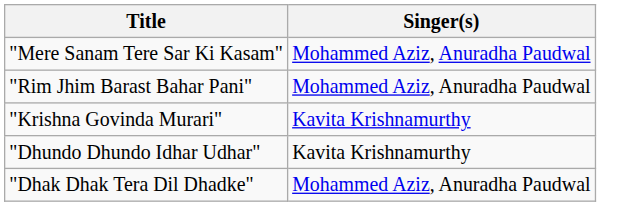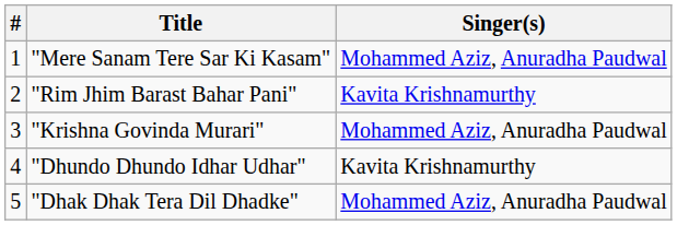 <table class="wikitable" style="font-size:95%;">
 <tr>
+<th>#</th>
 <th>Title</th>
 <th>Singer(s)</th>
 </tr>
 <tr>
+<td>1</td>
 <td>"Mere Sanam Tere Sar Ki Kasam"</td>
 <td><a href='#'>Mohammed Aziz</a>, <a href='#'>Anuradha Paudwal</a></td>
 </tr>
 <tr>
+<td>2</td>
 <td>"Rim Jhim Barast Bahar Pani"</td>
+<td><a href='#'>Kavita Krishnamurthy</a></td>
+</tr>
+<tr>
+<td>3</td>
+<td>"Krishna Govinda Murari"</td>
 <td><a href='#'>Mohammed Aziz</a>, Anuradha Paudwal</td>
 </tr>
 <tr>
-<td>"Krishna Govinda Murari"</td>
-<td><a href='#'>Kavita Krishnamurthy</a></td>
-</tr>
-<tr>
+<td>4</td>
 <td>"Dhundo Dhundo Idhar Udhar"</td>
 <td>Kavita Krishnamurthy</td>
 </tr>
 <tr>
+<td>5</td>
 <td>"Dhak Dhak Tera Dil Dhadke"</td>
 <td><a href='#'>Mohammed Aziz</a>, Anuradha Paudwal</td>
 </tr>
 </table>
